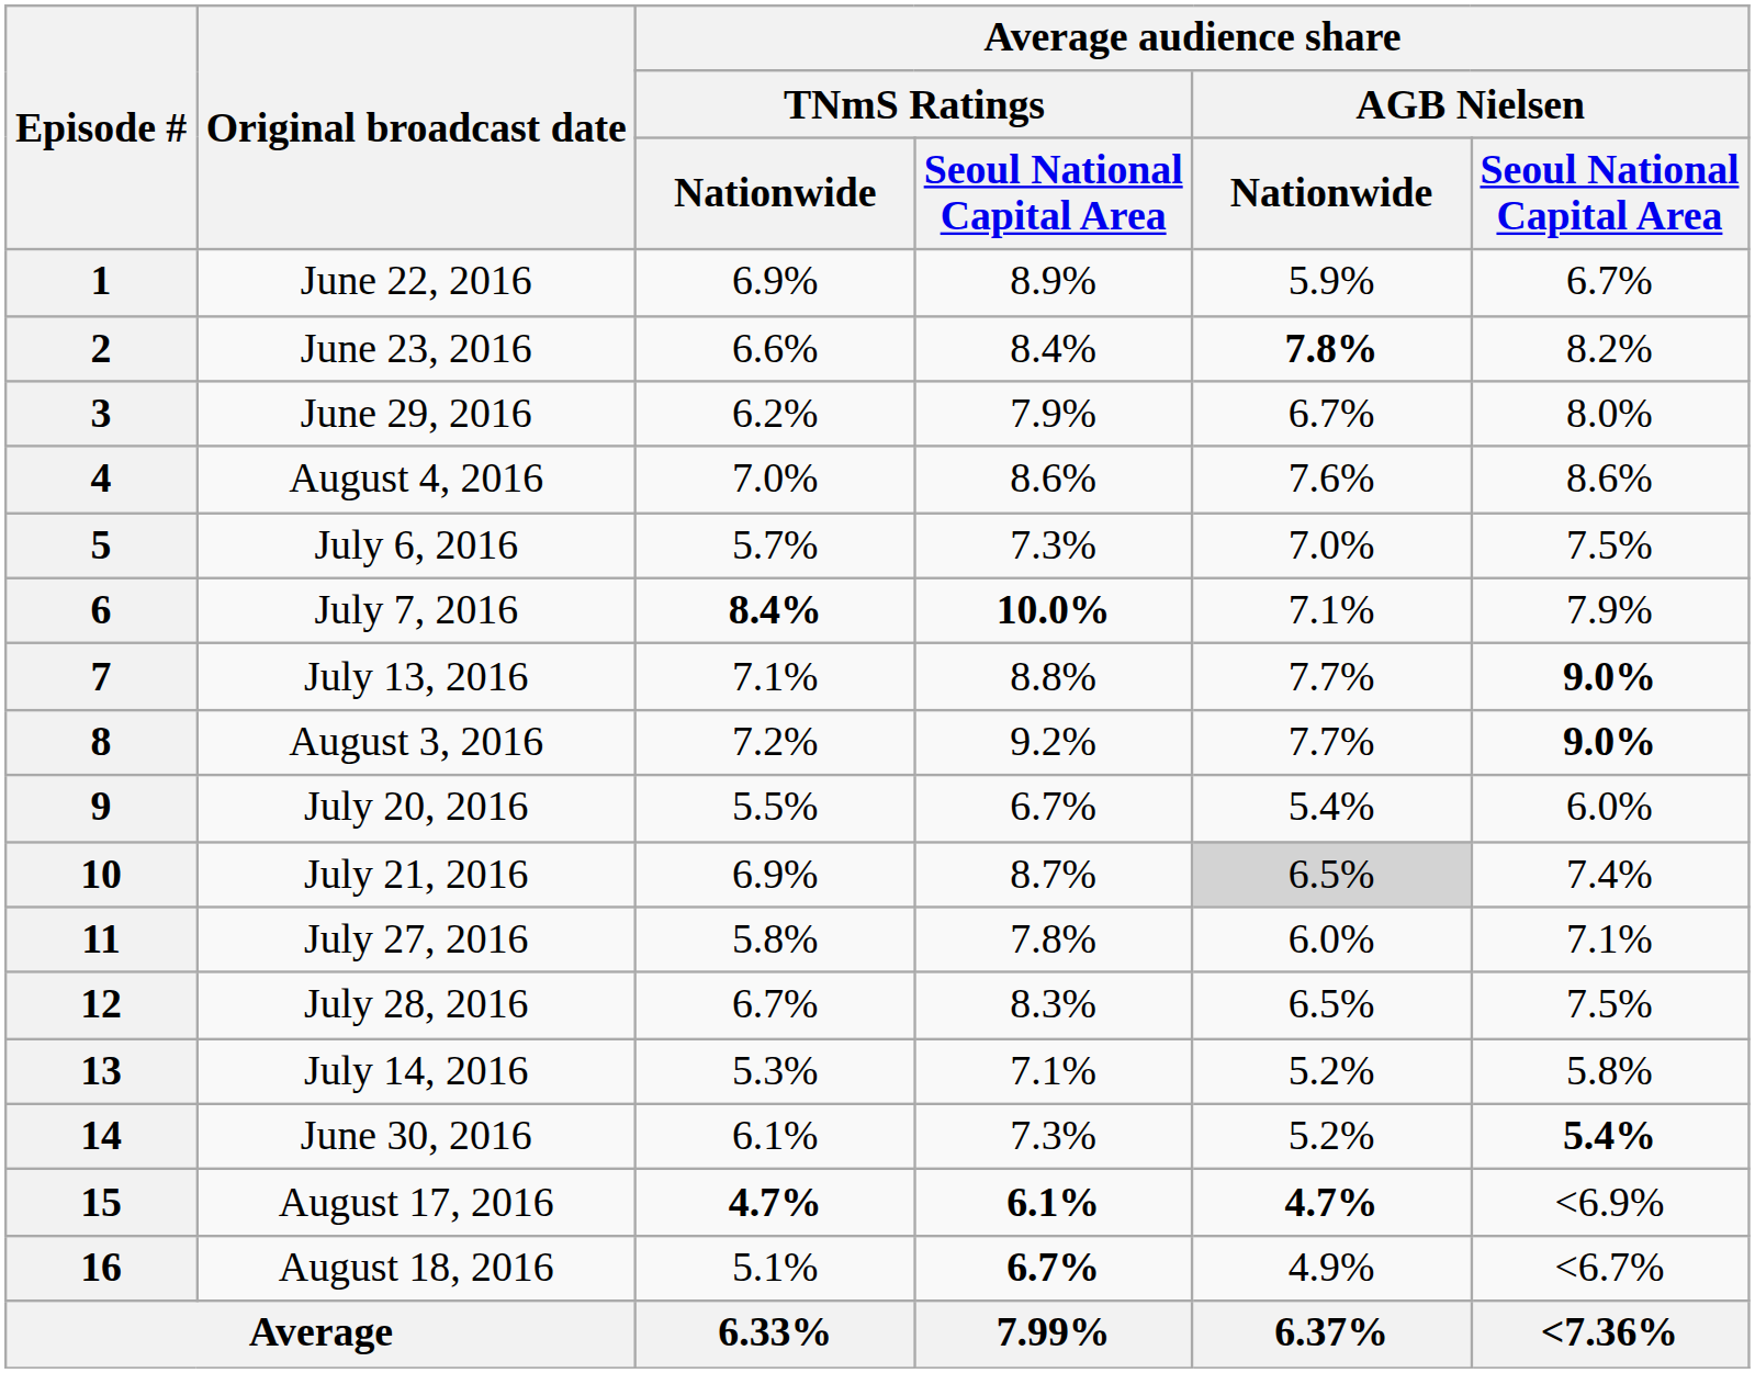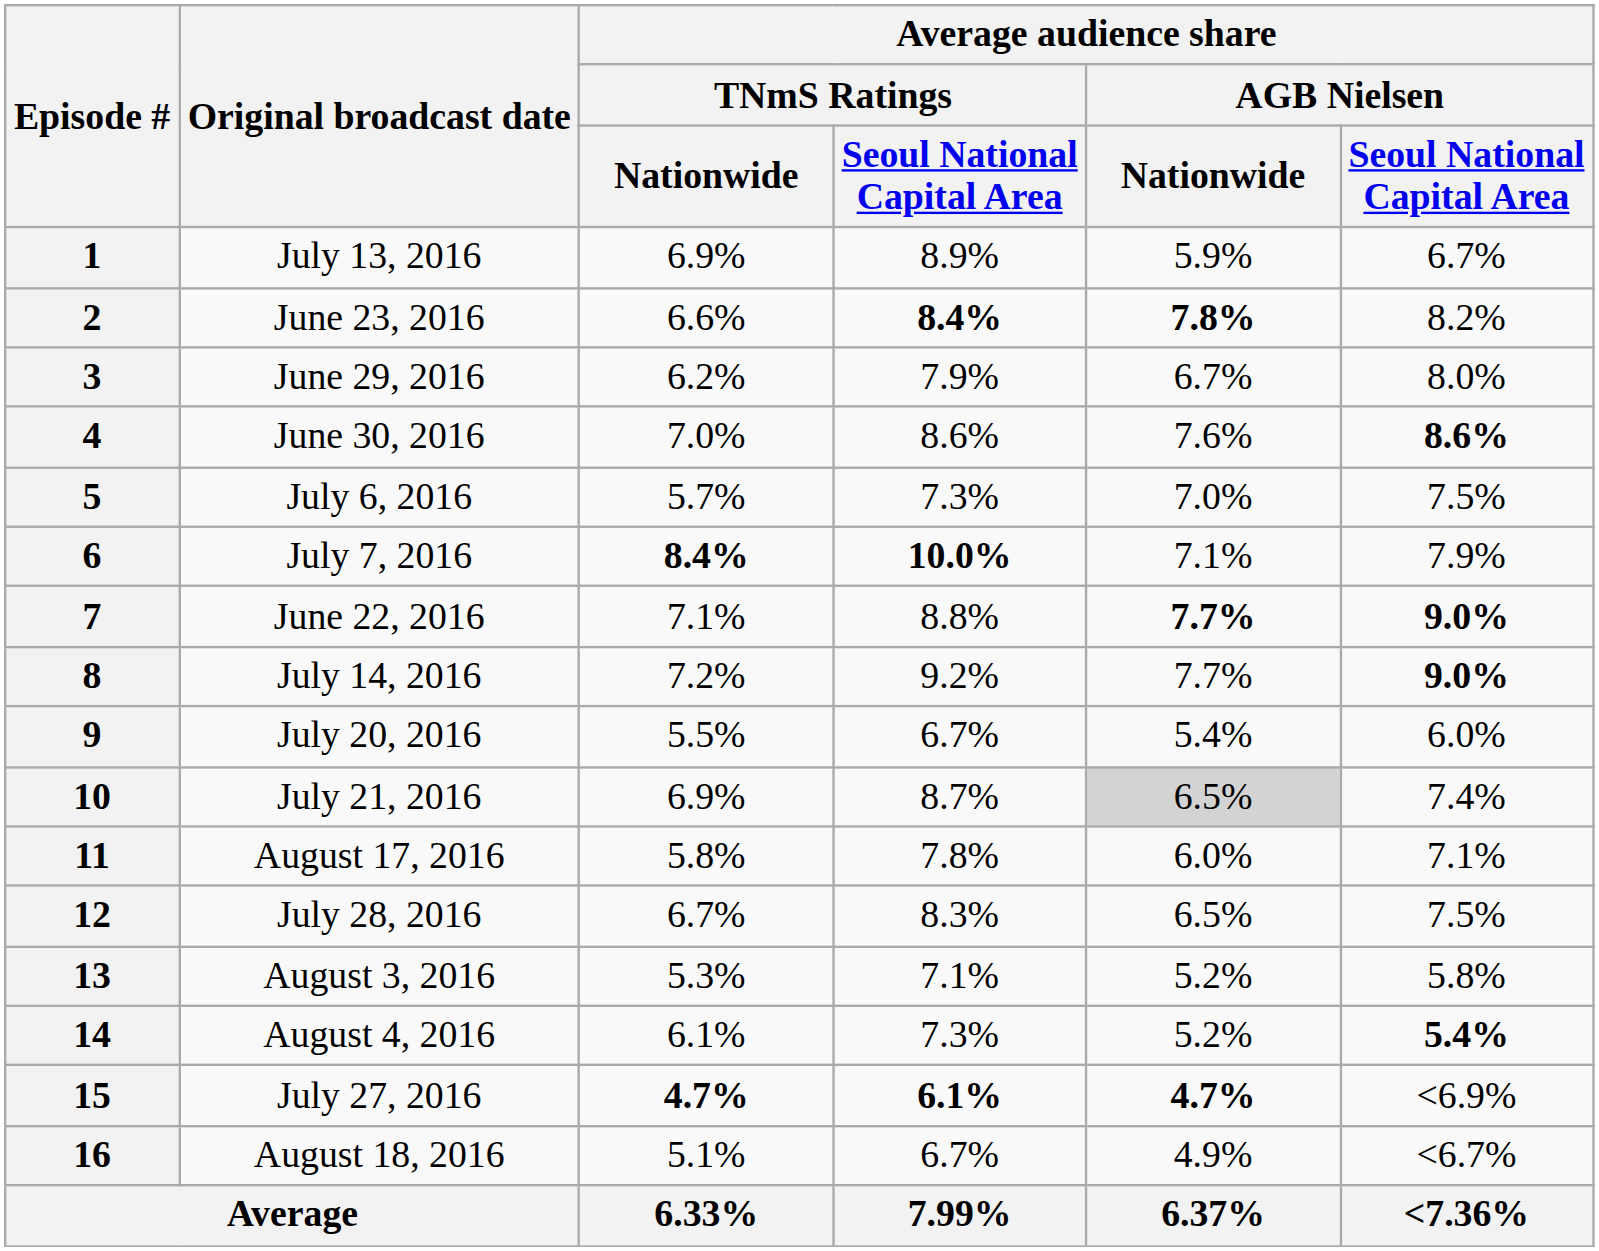 <table class=wikitable style="text-align:center">
 <tr>
 <th rowspan="3">Episode #</th>
 <th rowspan="3">Original broadcast date</th>
 <th colspan="5">Average audience share</th>
 </tr>
 <tr>
 <th colspan="2">TNmS Ratings</th>
 <th colspan="2">AGB Nielsen</th>
 </tr>
 <tr>
 <th width=100>Nationwide</th>
 <th width=100><a href='#'>Seoul National Capital Area</a></th>
 <th width=100>Nationwide</th>
 <th width=100><a href='#'>Seoul National Capital Area</a></th>
 </tr>
 <tr>
 <th>1</th>
-<td>June 22, 2016</td>
+<td>July 13, 2016</td>
 <td>6.9%</td>
 <td>8.9%</td>
 <td>5.9%</td>
 <td>6.7%</td>
 </tr>
 <tr>
 <th>2</th>
 <td>June 23, 2016</td>
 <td>6.6%</td>
-<td>8.4%</td>
+<td><strong>8.4%</strong></td>
 <td><span><strong>7.8% </strong></span></td>
 <td>8.2%</td>
 </tr>
 <tr>
 <th>3</th>
 <td>June 29, 2016</td>
 <td>6.2%</td>
 <td>7.9%</td>
 <td>6.7%</td>
 <td>8.0%</td>
 </tr>
 <tr>
 <th>4</th>
-<td>August 4, 2016</td>
+<td>June 30, 2016</td>
 <td>7.0%</td>
 <td>8.6%</td>
 <td>7.6%</td>
-<td>8.6%</td>
+<td><strong>8.6%</strong></td>
 </tr>
 <tr>
 <th>5</th>
 <td>July 6, 2016</td>
 <td>5.7%</td>
 <td>7.3%</td>
 <td>7.0%</td>
 <td>7.5%</td>
 </tr>
 <tr>
 <th>6</th>
 <td>July 7, 2016</td>
 <td><span><strong>8.4%</strong></span></td>
 <td><span><strong>10.0%</strong></span></td>
 <td>7.1%</td>
 <td>7.9%</td>
 </tr>
 <tr>
 <th>7</th>
-<td>July 13, 2016</td>
+<td>June 22, 2016</td>
 <td>7.1%</td>
 <td>8.8%</td>
-<td>7.7%</td>
+<td><strong>7.7%</strong></td>
 <td><span><strong>9.0%</strong></span></td>
 </tr>
 <tr>
 <th>8</th>
-<td>August 3, 2016</td>
+<td>July 14, 2016</td>
 <td>7.2%</td>
 <td>9.2%</td>
 <td>7.7%</td>
 <td><span><strong>9.0%</strong></span></td>
 </tr>
 <tr>
 <th>9</th>
 <td>July 20, 2016</td>
 <td>5.5%</td>
 <td>6.7%</td>
 <td>5.4%</td>
 <td>6.0%</td>
 </tr>
 <tr>
 <th>10</th>
 <td>July 21, 2016</td>
 <td>6.9%</td>
 <td>8.7%</td>
 <td style="background: lightgrey;">6.5%</td>
 <td>7.4%</td>
 </tr>
 <tr>
 <th>11</th>
-<td>July 27, 2016</td>
+<td>August 17, 2016</td>
 <td>5.8%</td>
 <td>7.8%</td>
 <td>6.0%</td>
 <td>7.1%</td>
 </tr>
 <tr>
 <th>12</th>
 <td>July 28, 2016</td>
 <td>6.7%</td>
 <td>8.3%</td>
 <td>6.5%</td>
 <td>7.5%</td>
 </tr>
 <tr>
 <th>13</th>
-<td>July 14, 2016</td>
+<td>August 3, 2016</td>
 <td>5.3%</td>
 <td>7.1%</td>
 <td>5.2%</td>
 <td>5.8%</td>
 </tr>
 <tr>
 <th>14</th>
-<td>June 30, 2016</td>
+<td>August 4, 2016</td>
 <td>6.1%</td>
 <td>7.3%</td>
 <td>5.2%</td>
 <td><span><strong>5.4%</strong></span></td>
 </tr>
 <tr>
 <th>15</th>
-<td>August 17, 2016</td>
+<td>July 27, 2016</td>
 <td><span><strong>4.7%</strong></span></td>
 <td><span><strong>6.1%</strong></span></td>
 <td><span><strong>4.7%</strong></span></td>
 <td><6.9%</td>
 </tr>
 <tr>
 <th>16</th>
 <td>August 18, 2016</td>
 <td>5.1%</td>
-<td><strong>6.7%</strong></td>
+<td>6.7%</td>
 <td>4.9%</td>
 <td><6.7%</td>
 </tr>
 <tr>
 <th colspan=2>Average</th>
 <th>6.33%</th>
 <th>7.99%</th>
 <th>6.37%</th>
 <th><7.36%</th>
 </tr>
 </table>
